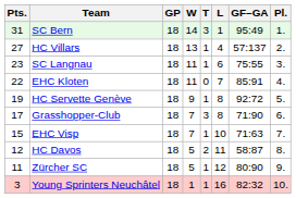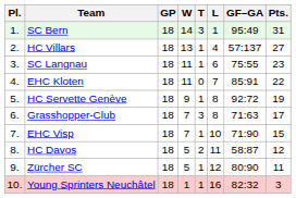 <table class="wikitable">
 <tr>
-<th>Pts.</th>
+<th>Pl.</th>
 <th>Team</th>
 <th>GP</th>
 <th>W</th>
 <th>T</th>
 <th>L</th>
 <th>GF–GA</th>
-<th>Pl.</th>
+<th>Pts.</th>
 </tr>
 <tr align="center " bgcolor="#e6fae6">
-<td>31</td>
+<td>1.</td>
 <td align="left"><a href='#'>SC Bern</a></td>
 <td>18</td>
 <td>14</td>
 <td>3</td>
 <td>1</td>
 <td>95:49</td>
-<td>1.</td>
+<td>31</td>
 </tr>
 <tr align="center "  bgcolor="#FFFFFF">
-<td>27</td>
+<td>2.</td>
 <td align="left"><a href='#'>HC Villars</a></td>
 <td>18</td>
 <td>13</td>
 <td>1</td>
 <td>4</td>
 <td>57:137</td>
-<td>2.</td>
+<td>27</td>
 </tr>
 <tr align="center "  bgcolor="#FFFFFF">
-<td>23</td>
+<td>3.</td>
 <td align="left"><a href='#'>SC Langnau</a></td>
 <td>18</td>
 <td>11</td>
 <td>1</td>
 <td>6</td>
 <td>75:55</td>
-<td>3.</td>
+<td>23</td>
 </tr>
 <tr align="center "  bgcolor="#FFFFFF">
-<td>22</td>
+<td>4.</td>
 <td align="left"><a href='#'>EHC Kloten</a></td>
 <td>18</td>
 <td>11</td>
 <td>0</td>
 <td>7</td>
 <td>85:91</td>
-<td>4.</td>
+<td>22</td>
 </tr>
 <tr align="center " bgcolor="#FFFFFF">
-<td>19</td>
+<td>5.</td>
 <td align="left"><a href='#'>HC Servette Genève</a></td>
 <td>18</td>
 <td>9</td>
 <td>1</td>
 <td>8</td>
 <td>92:72</td>
-<td>5.</td>
+<td>19</td>
 </tr>
 <tr align="center "  bgcolor="#FFFFFF">
-<td>17</td>
+<td>6.</td>
 <td align="left"><a href='#'>Grasshopper-Club</a></td>
 <td>18</td>
 <td>7</td>
 <td>3</td>
 <td>8</td>
-<td>71:90</td>
-<td>6.</td>
+<td>71:63</td>
+<td>17</td>
 </tr>
 <tr align="center "  bgcolor="#FFFFFF">
-<td>15</td>
+<td>7.</td>
 <td align="left"><a href='#'>EHC Visp</a></td>
 <td>18</td>
 <td>7</td>
 <td>1</td>
 <td>10</td>
-<td>71:63</td>
-<td>7.</td>
+<td>71:90</td>
+<td>15</td>
 </tr>
 <tr align="center "  bgcolor="#FFFFFF">
-<td>12</td>
+<td>8.</td>
 <td align="left"><a href='#'>HC Davos</a></td>
 <td>18</td>
 <td>5</td>
 <td>2</td>
 <td>11</td>
 <td>58:87</td>
-<td>8.</td>
+<td>12</td>
 </tr>
 <tr align="center "  bgcolor="#FFFFFF">
-<td>11</td>
+<td>9.</td>
 <td align="left"><a href='#'>Zürcher SC</a></td>
 <td>18</td>
 <td>5</td>
 <td>1</td>
 <td>12</td>
 <td>80:90</td>
-<td>9.</td>
+<td>11</td>
 </tr>
 <tr align="center "  bgcolor="#ffcccc">
-<td>3</td>
+<td>10.</td>
 <td align="left"><a href='#'>Young Sprinters Neuchâtel</a></td>
 <td>18</td>
 <td>1</td>
 <td>1</td>
 <td>16</td>
 <td>82:32</td>
-<td>10.</td>
+<td>3</td>
 </tr>
 </table>
